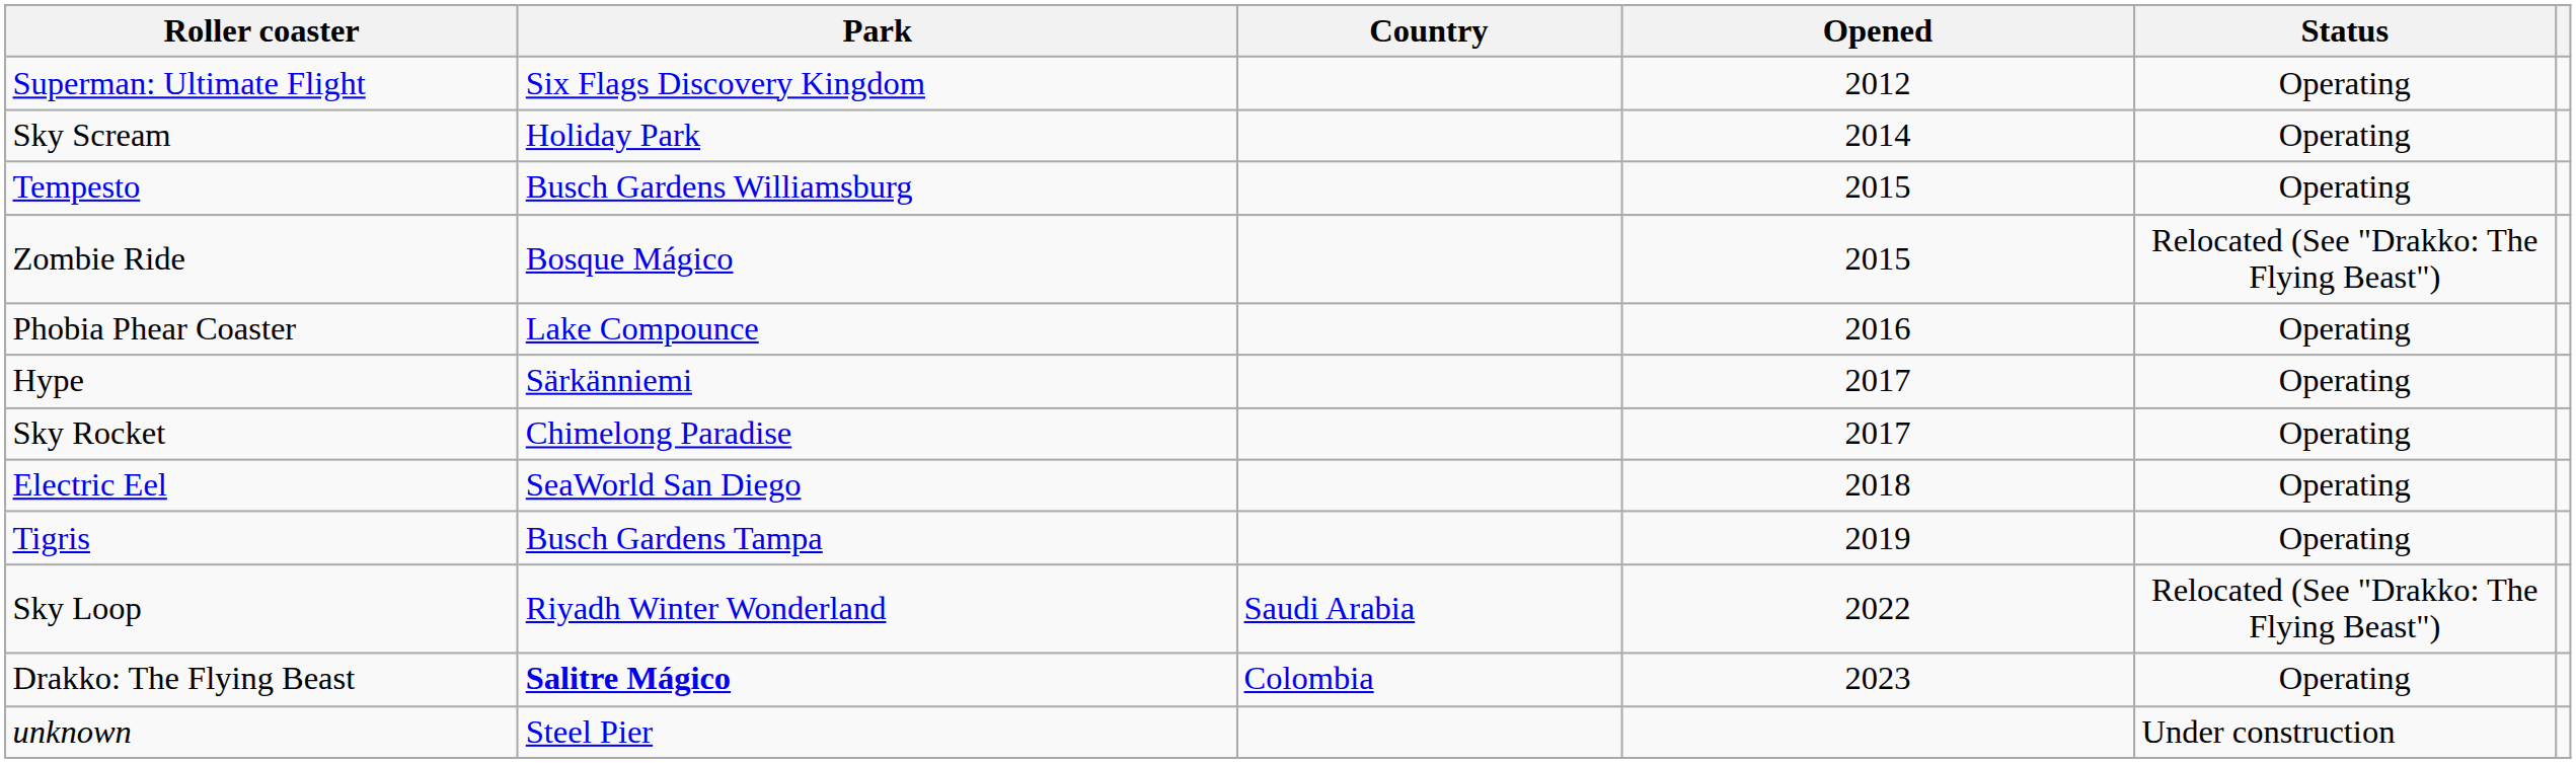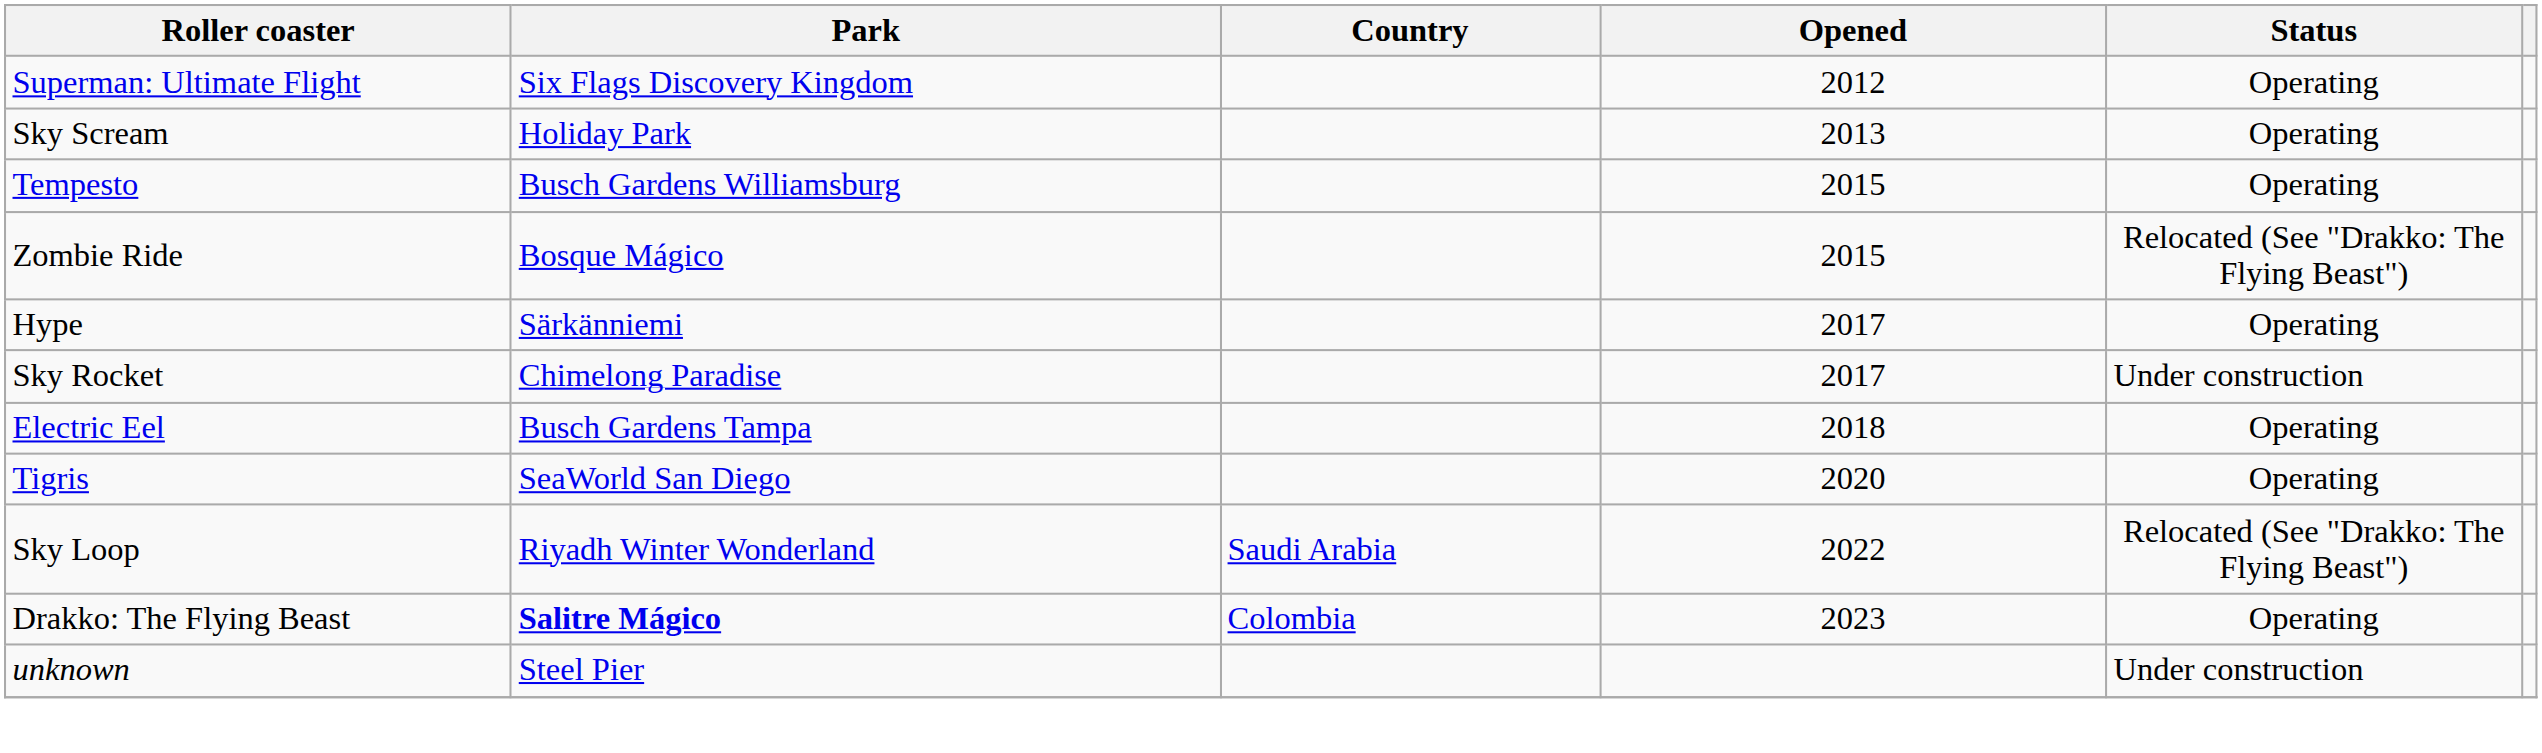 <table class="wikitable sortable">
 <tr>
 <th width="20%">Roller coaster</th>
 <th width="28%">Park</th>
 <th width="15%">Country</th>
 <th width="20%">Opened</th>
 <th>Status</th>
 <th></th>
 </tr>
 <tr>
 <td><a href='#'>Superman: Ultimate Flight</a></td>
 <td><a href='#'>Six Flags Discovery Kingdom</a></td>
 <td></td>
 <td align="center">2012</td>
 <td align="center">Operating</td>
 <td></td>
 </tr>
 <tr>
 <td>Sky Scream</td>
 <td><a href='#'>Holiday Park</a></td>
 <td></td>
-<td align="center">2014</td>
+<td align="center">2013</td>
 <td align="center">Operating</td>
 <td></td>
 </tr>
 <tr>
 <td><a href='#'>Tempesto</a></td>
 <td><a href='#'>Busch Gardens Williamsburg</a></td>
 <td></td>
 <td align="center">2015</td>
 <td align="center">Operating</td>
 <td></td>
 </tr>
 <tr>
 <td>Zombie Ride</td>
 <td><a href='#'>Bosque Mágico</a></td>
 <td></td>
 <td align="center">2015</td>
 <td align="center">Relocated (See "Drakko: The Flying Beast")</td>
 <td></td>
 </tr>
 <tr>
-<td>Phobia Phear Coaster</td>
-<td><a href='#'>Lake Compounce</a></td>
-<td></td>
-<td align="center">2016</td>
-<td align="center">Operating</td>
-<td></td>
-</tr>
-<tr>
 <td>Hype</td>
 <td><a href='#'>Särkänniemi</a></td>
 <td></td>
 <td align="center">2017</td>
 <td align="center">Operating</td>
 <td></td>
 </tr>
 <tr>
 <td>Sky Rocket</td>
 <td><a href='#'>Chimelong Paradise</a></td>
 <td></td>
 <td align="center">2017</td>
-<td align="center">Operating</td>
+<td>Under construction</td>
 <td></td>
 </tr>
 <tr>
 <td><a href='#'>Electric Eel</a></td>
-<td><a href='#'>SeaWorld San Diego</a></td>
+<td><a href='#'>Busch Gardens Tampa</a></td>
 <td></td>
 <td align="center">2018</td>
 <td align="center">Operating</td>
 <td></td>
 </tr>
 <tr>
 <td><a href='#'>Tigris</a></td>
-<td><a href='#'>Busch Gardens Tampa</a></td>
+<td><a href='#'>SeaWorld San Diego</a></td>
 <td></td>
-<td align="center">2019</td>
+<td align="center">2020</td>
 <td align="center">Operating</td>
 <td></td>
 </tr>
 <tr>
 <td>Sky Loop</td>
 <td><a href='#'>Riyadh Winter Wonderland</a></td>
 <td> <a href='#'>Saudi Arabia</a></td>
 <td align="center">2022</td>
 <td align="center">Relocated (See "Drakko: The Flying Beast")</td>
 <td></td>
 </tr>
 <tr>
 <td>Drakko: The Flying Beast</td>
 <td><strong><a href='#'>Salitre Mágico</a></strong></td>
 <td> <a href='#'>Colombia</a></td>
 <td align="center">2023</td>
 <td align="center">Operating</td>
 <td></td>
 </tr>
 <tr>
 <td><em>unknown</em></td>
 <td><a href='#'>Steel Pier</a></td>
 <td></td>
 <td></td>
 <td>Under construction</td>
 <td></td>
 </tr>
 <tr>
 </tr>
 </table>
